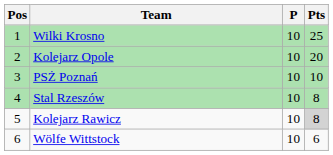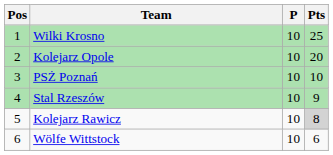 <table class="wikitable" style="font-size: 100%">
 <tr>
 <th width=20>Pos</th>
 <th width=300>Team</th>
 <th width=20>P</th>
 <th width=20>Pts</th>
 </tr>
 <tr align=center style="background:#ACE1AF;">
 <td>1</td>
 <td align="left"><a href='#'>Wilki Krosno</a></td>
 <td>10</td>
 <td>25</td>
 </tr>
 <tr align=center style="background:#ACE1AF;">
 <td>2</td>
 <td align="left"><a href='#'>Kolejarz Opole</a></td>
 <td>10</td>
 <td>20</td>
 </tr>
 <tr align=center style="background:#ACE1AF;">
 <td>3</td>
 <td align="left"><a href='#'>PSŻ Poznań</a></td>
 <td>10</td>
 <td>10</td>
 </tr>
 <tr align=center style="background:#ACE1AF;">
 <td>4</td>
 <td align="left"><a href='#'>Stal Rzeszów</a></td>
 <td>10</td>
-<td>8</td>
+<td>9</td>
 </tr>
 <tr align=center>
 <td>5</td>
 <td align="left"><a href='#'>Kolejarz Rawicz</a></td>
 <td>10</td>
 <td style="background: lightgrey;">8</td>
 </tr>
 <tr align=center>
 <td>6</td>
 <td align="left"><a href='#'>Wölfe Wittstock</a> </td>
 <td>10</td>
 <td>6</td>
 </tr>
 </table>
